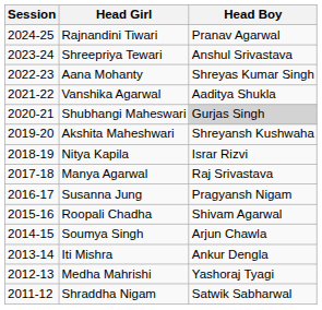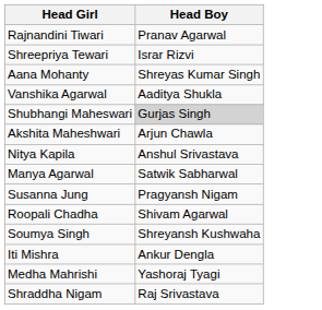 <table class="wikitable">
 <tr>
-<th>Session</th>
 <th>Head Girl</th>
 <th>Head Boy</th>
 </tr>
 <tr>
-<td>2024-25</td>
 <td>Rajnandini Tiwari</td>
 <td>Pranav Agarwal</td>
 </tr>
 <tr>
-<td>2023-24</td>
 <td>Shreepriya Tewari</td>
-<td>Anshul Srivastava</td>
+<td>Israr Rizvi</td>
 </tr>
 <tr>
-<td>2022-23</td>
 <td>Aana Mohanty</td>
 <td>Shreyas Kumar Singh</td>
 </tr>
 <tr>
-<td>2021-22</td>
 <td>Vanshika Agarwal</td>
 <td>Aaditya Shukla</td>
 </tr>
 <tr>
-<td>2020-21</td>
 <td>Shubhangi Maheswari</td>
 <td style="background: lightgrey;">Gurjas Singh</td>
 </tr>
 <tr>
-<td>2019-20</td>
 <td>Akshita Maheshwari</td>
-<td>Shreyansh Kushwaha</td>
+<td>Arjun Chawla</td>
 </tr>
 <tr>
-<td>2018-19</td>
 <td>Nitya Kapila</td>
-<td>Israr Rizvi</td>
+<td>Anshul Srivastava</td>
 </tr>
 <tr>
-<td>2017-18</td>
 <td>Manya Agarwal</td>
-<td>Raj Srivastava</td>
+<td>Satwik Sabharwal</td>
 </tr>
 <tr>
-<td>2016-17 </td>
 <td>Susanna  Jung</td>
 <td>Pragyansh Nigam</td>
 </tr>
 <tr>
-<td>2015-16 </td>
 <td>Roopali Chadha</td>
 <td>Shivam Agarwal</td>
 </tr>
 <tr>
-<td>2014-15</td>
 <td>Soumya Singh </td>
-<td>Arjun Chawla</td>
+<td>Shreyansh Kushwaha</td>
 </tr>
 <tr>
-<td>2013-14</td>
 <td>Iti Mishra</td>
 <td>Ankur Dengla</td>
 </tr>
 <tr>
-<td>2012-13</td>
 <td>Medha Mahrishi</td>
 <td>Yashoraj Tyagi</td>
 </tr>
 <tr>
-<td>2011-12</td>
 <td>Shraddha Nigam</td>
-<td>Satwik Sabharwal</td>
+<td>Raj Srivastava</td>
 </tr>
 </table>
